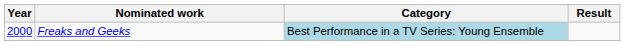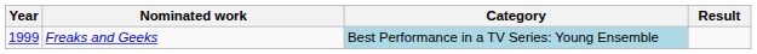 <table class="wikitable sortable">
 <tr>
 <th scope="col" style="width:1em;">Year</th>
 <th scope="col" style="width:35em;">Nominated work</th>
 <th scope="col" style="width:40em;">Category</th>
 <th scope="col" style="width:5em;">Result</th>
 </tr>
 <tr>
-<td><a href='#'>2000</a></td>
+<td><a href='#'>1999</a></td>
 <td><em><a href='#'>Freaks and Geeks</a></em></td>
 <td style="background: lightblue;">Best Performance in a TV Series: Young Ensemble</td>
 <td></td>
 </tr>
 </table>
